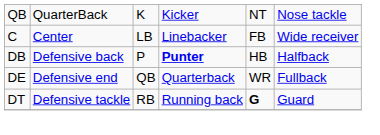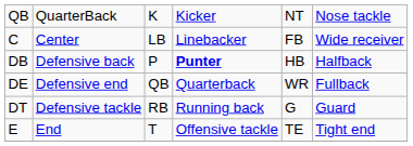 <table class="wikitable">
 <tr>
 <td>QB</td>
 <td>QuarterBack</td>
 <td>K</td>
 <td><a href='#'>Kicker</a></td>
 <td>NT</td>
 <td><a href='#'>Nose tackle</a></td>
 </tr>
 <tr>
 <td>C</td>
 <td><a href='#'>Center</a></td>
 <td>LB</td>
 <td><a href='#'>Linebacker</a></td>
 <td>FB</td>
 <td><a href='#'>Wide receiver</a></td>
 </tr>
 <tr>
 <td>DB</td>
 <td><a href='#'>Defensive back</a></td>
 <td>P</td>
 <td><strong><a href='#'>Punter</a></strong></td>
 <td>HB</td>
 <td><a href='#'>Halfback</a></td>
 </tr>
 <tr>
 <td>DE</td>
 <td><a href='#'>Defensive end</a></td>
 <td>QB</td>
 <td><a href='#'>Quarterback</a></td>
 <td>WR</td>
 <td><a href='#'>Fullback</a></td>
 </tr>
 <tr>
 <td>DT</td>
 <td><a href='#'>Defensive tackle</a></td>
 <td>RB</td>
 <td><a href='#'>Running back</a></td>
-<td><strong>G</strong></td>
+<td>G</td>
 <td><a href='#'>Guard</a></td>
+</tr>
+<tr>
+<td>E</td>
+<td><a href='#'>End</a></td>
+<td>T</td>
+<td><a href='#'>Offensive tackle</a></td>
+<td>TE</td>
+<td><a href='#'>Tight end</a></td>
 </tr>
 <tr>
 </tr>
 </table>
